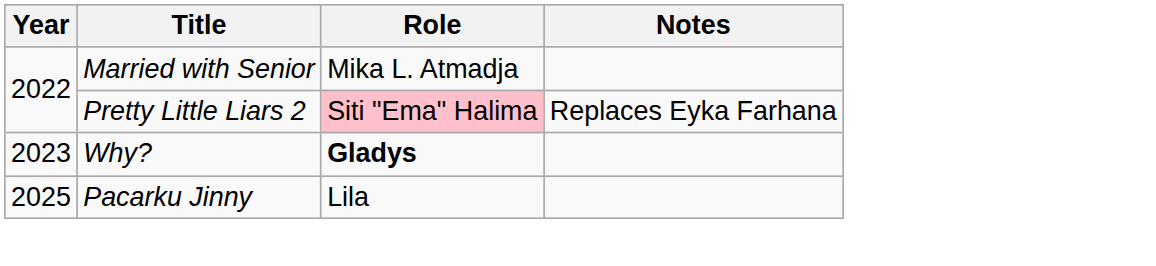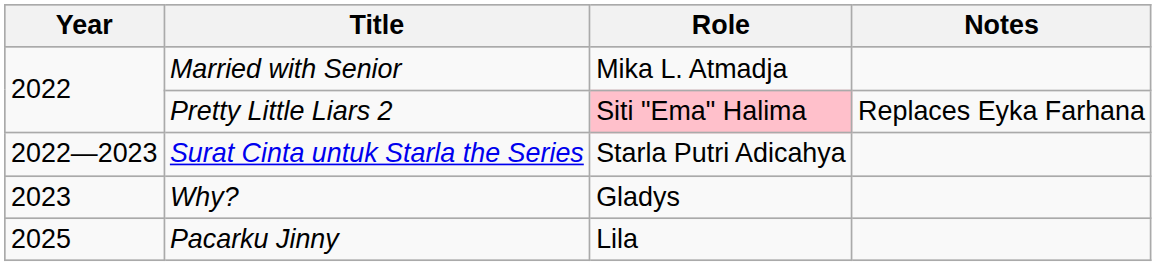 <table class="wikitable sortable">
 <tr>
 <th>Year</th>
 <th>Title</th>
 <th>Role</th>
 <th>Notes</th>
 </tr>
 <tr>
 <td rowspan="2">2022</td>
 <td><em>Married with Senior</em></td>
 <td>Mika L. Atmadja</td>
 <td></td>
 </tr>
 <tr>
 <td><em>Pretty Little Liars 2</em></td>
 <td style="background: pink;">Siti "Ema" Halima</td>
 <td>Replaces Eyka Farhana</td>
 </tr>
 <tr>
+<td>2022—2023</td>
+<td><em><a href='#'>Surat Cinta untuk Starla the Series</a></em></td>
+<td>Starla Putri Adicahya</td>
+<td></td>
+</tr>
+<tr>
 <td>2023</td>
 <td><em>Why?</em></td>
-<td><strong>Gladys</strong></td>
+<td>Gladys</td>
 <td></td>
 </tr>
 <tr>
 <td>2025</td>
 <td><em>Pacarku Jinny</em></td>
 <td>Lila</td>
 <td></td>
 </tr>
 </table>
